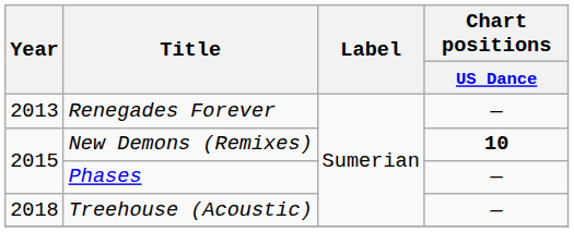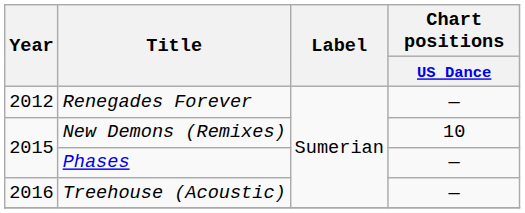 <table class="wikitable">
 <tr>
 <th rowspan="2">Year</th>
 <th rowspan="2">Title</th>
 <th rowspan="2">Label</th>
 <th colspan="1">Chart positions</th>
 </tr>
 <tr>
 <th style="width:86px;"><small><a href='#'>US Dance</a></small><br></th>
 </tr>
 <tr>
-<td>2013</td>
+<td>2012</td>
 <td><em>Renegades Forever</em></td>
 <td rowspan="4">Sumerian</td>
 <td style="text-align:center;">—</td>
 </tr>
 <tr>
 <td rowspan="2">2015</td>
 <td><em>New Demons (Remixes)</em></td>
-<td style="text-align:center;"><strong>10</strong></td>
+<td style="text-align:center;">10</td>
 </tr>
 <tr>
 <td><em><a href='#'>Phases</a></em></td>
 <td style="text-align:center;">—</td>
 </tr>
 <tr>
-<td>2018</td>
+<td>2016</td>
 <td><em>Treehouse (Acoustic)</em></td>
 <td style="text-align:center;">—</td>
 </tr>
 <tr>
 </tr>
 </table>
